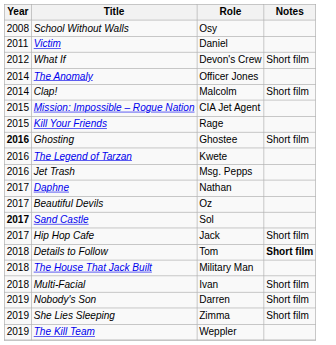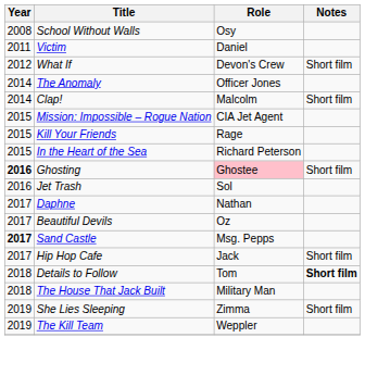 <table class="wikitable sortable">
 <tr>
 <th>Year</th>
 <th>Title</th>
 <th>Role</th>
 <th class="unsortable">Notes</th>
 </tr>
 <tr>
 <td>2008</td>
 <td><em>School Without Walls</em></td>
 <td>Osy</td>
 <td></td>
 </tr>
 <tr>
 <td>2011</td>
 <td><em><a href='#'>Victim</a></em></td>
 <td>Daniel</td>
 <td></td>
 </tr>
 <tr>
 <td>2012</td>
 <td><em>What If</em></td>
 <td>Devon's Crew</td>
 <td>Short film</td>
 </tr>
 <tr>
 <td>2014</td>
 <td><em><a href='#'>The Anomaly</a></em></td>
 <td>Officer Jones</td>
 <td></td>
 </tr>
 <tr>
 <td>2014</td>
 <td><em>Clap!</em></td>
 <td>Malcolm</td>
 <td>Short film</td>
 </tr>
 <tr>
 <td>2015</td>
 <td><em><a href='#'>Mission: Impossible – Rogue Nation</a></em></td>
 <td>CIA Jet Agent</td>
 <td></td>
 </tr>
 <tr>
 <td>2015</td>
 <td><em><a href='#'>Kill Your Friends</a></em></td>
 <td>Rage</td>
 <td></td>
 </tr>
 <tr>
+<td>2015</td>
+<td><em><a href='#'>In the Heart of the Sea</a></em></td>
+<td>Richard Peterson</td>
+<td></td>
+</tr>
+<tr>
 <td><strong>2016</strong></td>
 <td><em>Ghosting</em></td>
-<td>Ghostee</td>
+<td style="background: pink;">Ghostee</td>
 <td>Short film</td>
 </tr>
 <tr>
 <td>2016</td>
-<td><em><a href='#'>The Legend of Tarzan</a></em></td>
-<td>Kwete</td>
-<td></td>
-</tr>
-<tr>
-<td>2016</td>
 <td><em>Jet Trash</em></td>
-<td>Msg. Pepps</td>
+<td>Sol</td>
 <td></td>
 </tr>
 <tr>
 <td>2017</td>
 <td><em><a href='#'>Daphne</a></em></td>
 <td>Nathan</td>
 <td></td>
 </tr>
 <tr>
 <td>2017</td>
 <td><em>Beautiful Devils</em></td>
 <td>Oz</td>
 <td></td>
 </tr>
 <tr>
 <td><strong>2017</strong></td>
 <td><em><a href='#'>Sand Castle</a></em></td>
-<td>Sol</td>
+<td>Msg. Pepps</td>
 <td></td>
 </tr>
 <tr>
 <td>2017</td>
 <td><em>Hip Hop Cafe</em></td>
 <td>Jack</td>
 <td>Short film</td>
 </tr>
 <tr>
 <td>2018</td>
 <td><em>Details to Follow</em></td>
 <td>Tom</td>
 <td><strong>Short film</strong></td>
 </tr>
 <tr>
 <td>2018</td>
 <td><em><a href='#'>The House That Jack Built</a></em></td>
 <td>Military Man</td>
 <td></td>
 </tr>
 <tr>
-<td>2018</td>
-<td><em>Multi-Facial</em></td>
-<td>Ivan</td>
-<td>Short film</td>
-</tr>
-<tr>
-<td>2019</td>
-<td><em>Nobody's Son</em></td>
-<td>Darren</td>
-<td>Short film</td>
-</tr>
-<tr>
 <td>2019</td>
 <td><em>She Lies Sleeping</em></td>
 <td>Zimma</td>
 <td>Short film</td>
 </tr>
 <tr>
 <td>2019</td>
 <td><em><a href='#'>The Kill Team</a></em></td>
 <td>Weppler</td>
 <td></td>
 </tr>
 <tr>
 </tr>
 </table>
